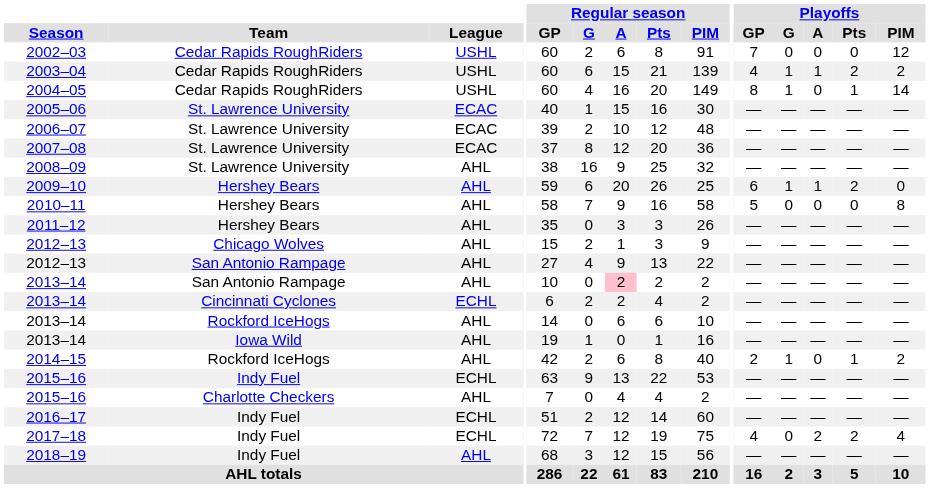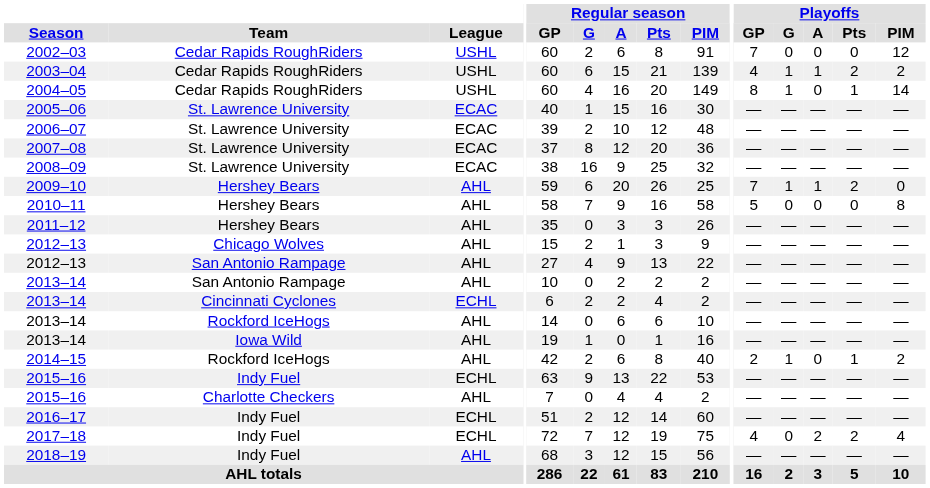 <table border="0" cellpadding="1" cellspacing="0" style="text-align:center; width:60em">
 <tr bgcolor="#e0e0e0">
 <th colspan="3" bgcolor="#ffffff"></th>
 <th rowspan="99" bgcolor="#ffffff"></th>
 <th colspan="5"><a href='#'>Regular season</a></th>
 <th rowspan="99" bgcolor="#ffffff"></th>
 <th colspan="5"><a href='#'>Playoffs</a></th>
 </tr>
 <tr bgcolor="#e0e0e0">
 <th><a href='#'>Season</a></th>
 <th>Team</th>
 <th>League</th>
 <th>GP</th>
 <th><a href='#'>G</a></th>
 <th><a href='#'>A</a></th>
 <th><a href='#'>Pts</a></th>
 <th><a href='#'>PIM</a></th>
 <th>GP</th>
 <th>G</th>
 <th>A</th>
 <th>Pts</th>
 <th>PIM</th>
 </tr>
 <tr ALIGN="center">
 <td><a href='#'>2002–03</a></td>
 <td><a href='#'>Cedar Rapids RoughRiders</a></td>
 <td><a href='#'>USHL</a></td>
 <td>60</td>
 <td>2</td>
 <td>6</td>
 <td>8</td>
 <td>91</td>
 <td>7</td>
 <td>0</td>
 <td>0</td>
 <td>0</td>
 <td>12</td>
 </tr>
 <tr ALIGN="center" bgcolor="#f0f0f0">
 <td><a href='#'>2003–04</a></td>
 <td>Cedar Rapids RoughRiders</td>
 <td>USHL</td>
 <td>60</td>
 <td>6</td>
 <td>15</td>
 <td>21</td>
 <td>139</td>
 <td>4</td>
 <td>1</td>
 <td>1</td>
 <td>2</td>
 <td>2</td>
 </tr>
 <tr ALIGN="center">
 <td><a href='#'>2004–05</a></td>
 <td>Cedar Rapids RoughRiders</td>
 <td>USHL</td>
 <td>60</td>
 <td>4</td>
 <td>16</td>
 <td>20</td>
 <td>149</td>
 <td>8</td>
 <td>1</td>
 <td>0</td>
 <td>1</td>
 <td>14</td>
 </tr>
 <tr ALIGN="center" bgcolor="#f0f0f0">
 <td><a href='#'>2005–06</a></td>
 <td><a href='#'>St. Lawrence University</a></td>
 <td><a href='#'>ECAC</a></td>
 <td>40</td>
 <td>1</td>
 <td>15</td>
 <td>16</td>
 <td>30</td>
 <td>—</td>
 <td>—</td>
 <td>—</td>
 <td>—</td>
 <td>—</td>
 </tr>
 <tr ALIGN="center">
 <td><a href='#'>2006–07</a></td>
 <td>St. Lawrence University</td>
 <td>ECAC</td>
 <td>39</td>
 <td>2</td>
 <td>10</td>
 <td>12</td>
 <td>48</td>
 <td>—</td>
 <td>—</td>
 <td>—</td>
 <td>—</td>
 <td>—</td>
 </tr>
 <tr ALIGN="center" bgcolor="#f0f0f0">
 <td><a href='#'>2007–08</a></td>
 <td>St. Lawrence University</td>
 <td>ECAC</td>
 <td>37</td>
 <td>8</td>
 <td>12</td>
 <td>20</td>
 <td>36</td>
 <td>—</td>
 <td>—</td>
 <td>—</td>
 <td>—</td>
 <td>—</td>
 </tr>
 <tr ALIGN="center">
 <td><a href='#'>2008–09</a></td>
 <td>St. Lawrence University</td>
-<td>AHL</td>
+<td>ECAC</td>
 <td>38</td>
 <td>16</td>
 <td>9</td>
 <td>25</td>
 <td>32</td>
 <td>—</td>
 <td>—</td>
 <td>—</td>
 <td>—</td>
 <td>—</td>
 </tr>
 <tr ALIGN="center" bgcolor="#f0f0f0">
 <td><a href='#'>2009–10</a></td>
 <td><a href='#'>Hershey Bears</a></td>
 <td><a href='#'>AHL</a></td>
 <td>59</td>
 <td>6</td>
 <td>20</td>
 <td>26</td>
 <td>25</td>
-<td>6</td>
+<td>7</td>
 <td>1</td>
 <td>1</td>
 <td>2</td>
 <td>0</td>
 </tr>
 <tr ALIGN="center">
 <td><a href='#'>2010–11</a></td>
 <td>Hershey Bears</td>
 <td>AHL</td>
 <td>58</td>
 <td>7</td>
 <td>9</td>
 <td>16</td>
 <td>58</td>
 <td>5</td>
 <td>0</td>
 <td>0</td>
 <td>0</td>
 <td>8</td>
 </tr>
 <tr ALIGN="center" bgcolor="#f0f0f0">
 <td><a href='#'>2011–12</a></td>
 <td>Hershey Bears</td>
 <td>AHL</td>
 <td>35</td>
 <td>0</td>
 <td>3</td>
 <td>3</td>
 <td>26</td>
 <td>—</td>
 <td>—</td>
 <td>—</td>
 <td>—</td>
 <td>—</td>
 </tr>
 <tr ALIGN="center">
 <td><a href='#'>2012–13</a></td>
 <td><a href='#'>Chicago Wolves</a></td>
 <td>AHL</td>
 <td>15</td>
 <td>2</td>
 <td>1</td>
 <td>3</td>
 <td>9</td>
 <td>—</td>
 <td>—</td>
 <td>—</td>
 <td>—</td>
 <td>—</td>
 </tr>
 <tr ALIGN="center" bgcolor="#f0f0f0">
 <td>2012–13</td>
 <td><a href='#'>San Antonio Rampage</a></td>
 <td>AHL</td>
 <td>27</td>
 <td>4</td>
 <td>9</td>
 <td>13</td>
 <td>22</td>
 <td>—</td>
 <td>—</td>
 <td>—</td>
 <td>—</td>
 <td>—</td>
 </tr>
 <tr ALIGN="center">
 <td><a href='#'>2013–14</a></td>
 <td>San Antonio Rampage</td>
 <td>AHL</td>
 <td>10</td>
 <td>0</td>
-<td style="background: pink;">2</td>
+<td>2</td>
 <td>2</td>
 <td>2</td>
 <td>—</td>
 <td>—</td>
 <td>—</td>
 <td>—</td>
 <td>—</td>
 </tr>
 <tr ALIGN="center" bgcolor="#f0f0f0">
 <td><a href='#'>2013–14</a></td>
 <td><a href='#'>Cincinnati Cyclones</a></td>
 <td><a href='#'>ECHL</a></td>
 <td>6</td>
 <td>2</td>
 <td>2</td>
 <td>4</td>
 <td>2</td>
 <td>—</td>
 <td>—</td>
 <td>—</td>
 <td>—</td>
 <td>—</td>
 </tr>
 <tr ALIGN="center">
 <td>2013–14</td>
 <td><a href='#'>Rockford IceHogs</a></td>
 <td>AHL</td>
 <td>14</td>
 <td>0</td>
 <td>6</td>
 <td>6</td>
 <td>10</td>
 <td>—</td>
 <td>—</td>
 <td>—</td>
 <td>—</td>
 <td>—</td>
 </tr>
 <tr ALIGN="center" bgcolor="#f0f0f0">
 <td>2013–14</td>
 <td><a href='#'>Iowa Wild</a></td>
 <td>AHL</td>
 <td>19</td>
 <td>1</td>
 <td>0</td>
 <td>1</td>
 <td>16</td>
 <td>—</td>
 <td>—</td>
 <td>—</td>
 <td>—</td>
 <td>—</td>
 </tr>
 <tr ALIGN="center">
 <td><a href='#'>2014–15</a></td>
 <td>Rockford IceHogs</td>
 <td>AHL</td>
 <td>42</td>
 <td>2</td>
 <td>6</td>
 <td>8</td>
 <td>40</td>
 <td>2</td>
 <td>1</td>
 <td>0</td>
 <td>1</td>
 <td>2</td>
 </tr>
 <tr ALIGN="center" bgcolor="#f0f0f0">
 <td><a href='#'>2015–16</a></td>
 <td><a href='#'>Indy Fuel</a></td>
 <td>ECHL</td>
 <td>63</td>
 <td>9</td>
 <td>13</td>
 <td>22</td>
 <td>53</td>
 <td>—</td>
 <td>—</td>
 <td>—</td>
 <td>—</td>
 <td>—</td>
 </tr>
 <tr ALIGN="center">
 <td><a href='#'>2015–16</a></td>
 <td><a href='#'>Charlotte Checkers</a></td>
 <td>AHL</td>
 <td>7</td>
 <td>0</td>
 <td>4</td>
 <td>4</td>
 <td>2</td>
 <td>—</td>
 <td>—</td>
 <td>—</td>
 <td>—</td>
 <td>—</td>
 </tr>
 <tr ALIGN="center" bgcolor="#f0f0f0">
 <td><a href='#'>2016–17</a></td>
 <td>Indy Fuel</td>
 <td>ECHL</td>
 <td>51</td>
 <td>2</td>
 <td>12</td>
 <td>14</td>
 <td>60</td>
 <td>—</td>
 <td>—</td>
 <td>—</td>
 <td>—</td>
 <td>—</td>
 </tr>
 <tr ALIGN="center">
 <td><a href='#'>2017–18</a></td>
 <td>Indy Fuel</td>
 <td>ECHL</td>
 <td>72</td>
 <td>7</td>
 <td>12</td>
 <td>19</td>
 <td>75</td>
 <td>4</td>
 <td>0</td>
 <td>2</td>
 <td>2</td>
 <td>4</td>
 </tr>
 <tr ALIGN="center" bgcolor="#f0f0f0">
 <td><a href='#'>2018–19</a></td>
 <td>Indy Fuel</td>
 <td><a href='#'>AHL</a></td>
 <td>68</td>
 <td>3</td>
 <td>12</td>
 <td>15</td>
 <td>56</td>
 <td>—</td>
 <td>—</td>
 <td>—</td>
 <td>—</td>
 <td>—</td>
 </tr>
 <tr bgcolor="#e0e0e0">
 <th colspan="3">AHL totals</th>
 <th>286</th>
 <th>22</th>
 <th>61</th>
 <th>83</th>
 <th>210</th>
 <th>16</th>
 <th>2</th>
 <th>3</th>
 <th>5</th>
 <th>10</th>
 </tr>
 </table>
